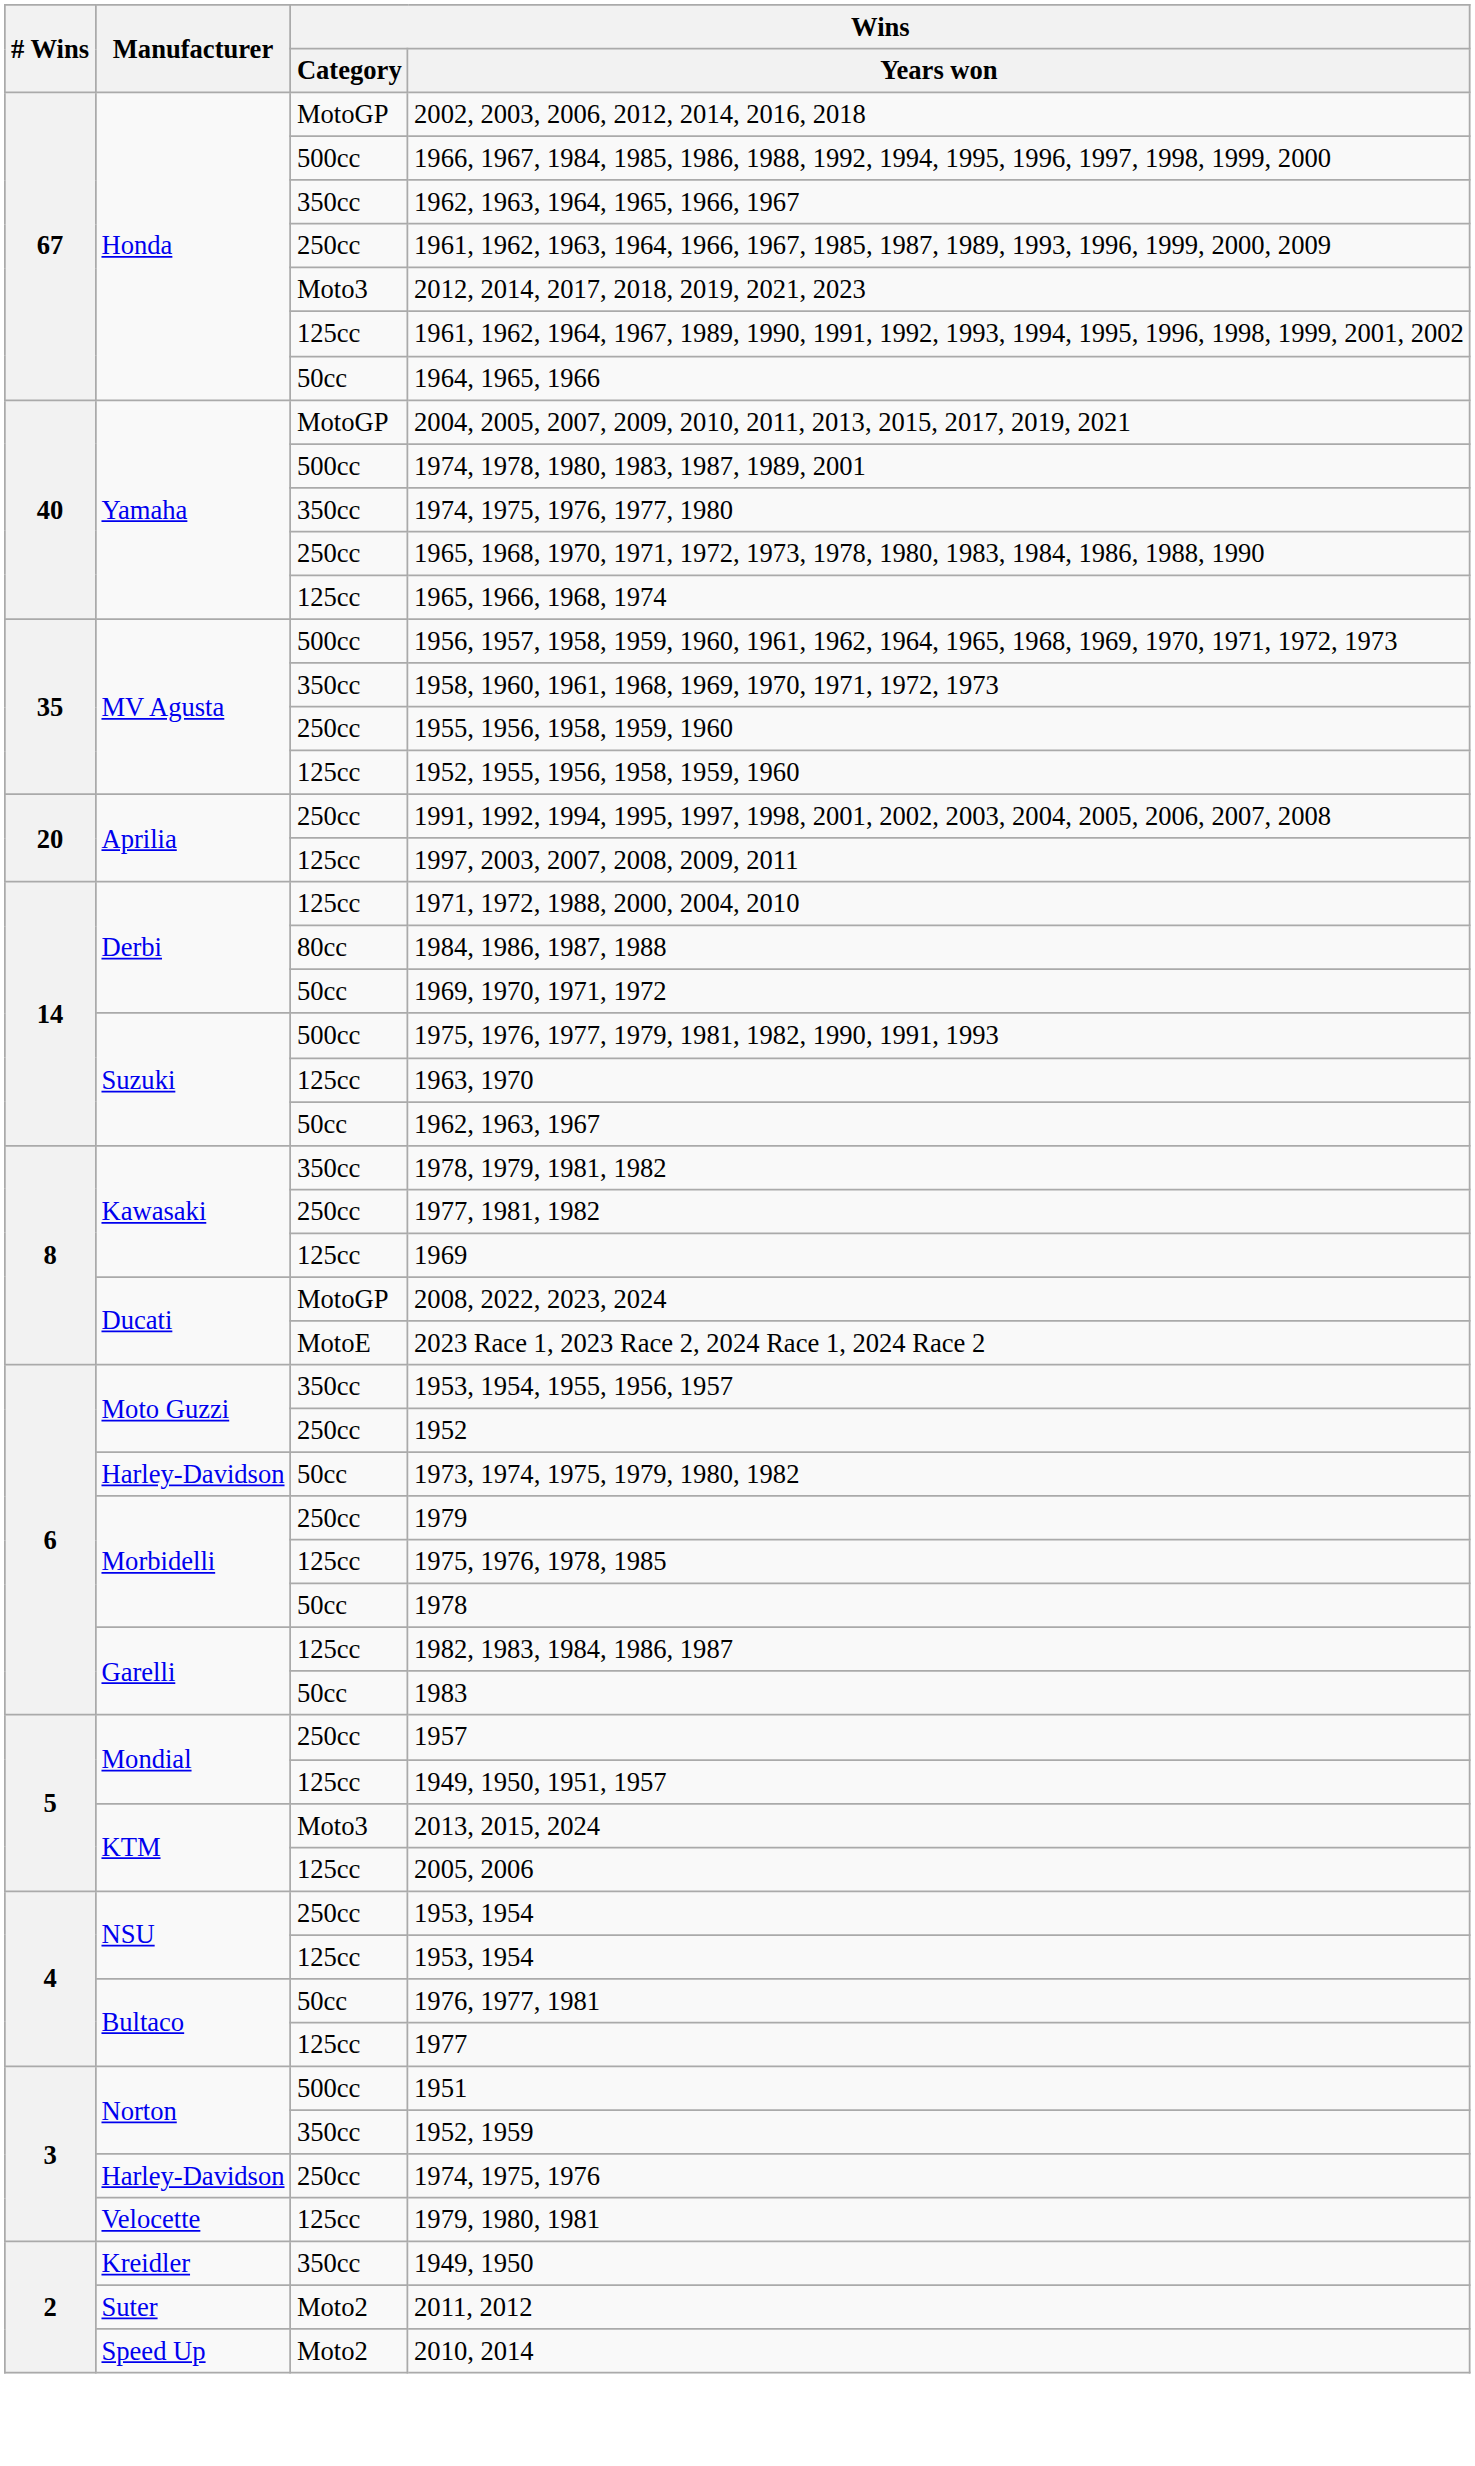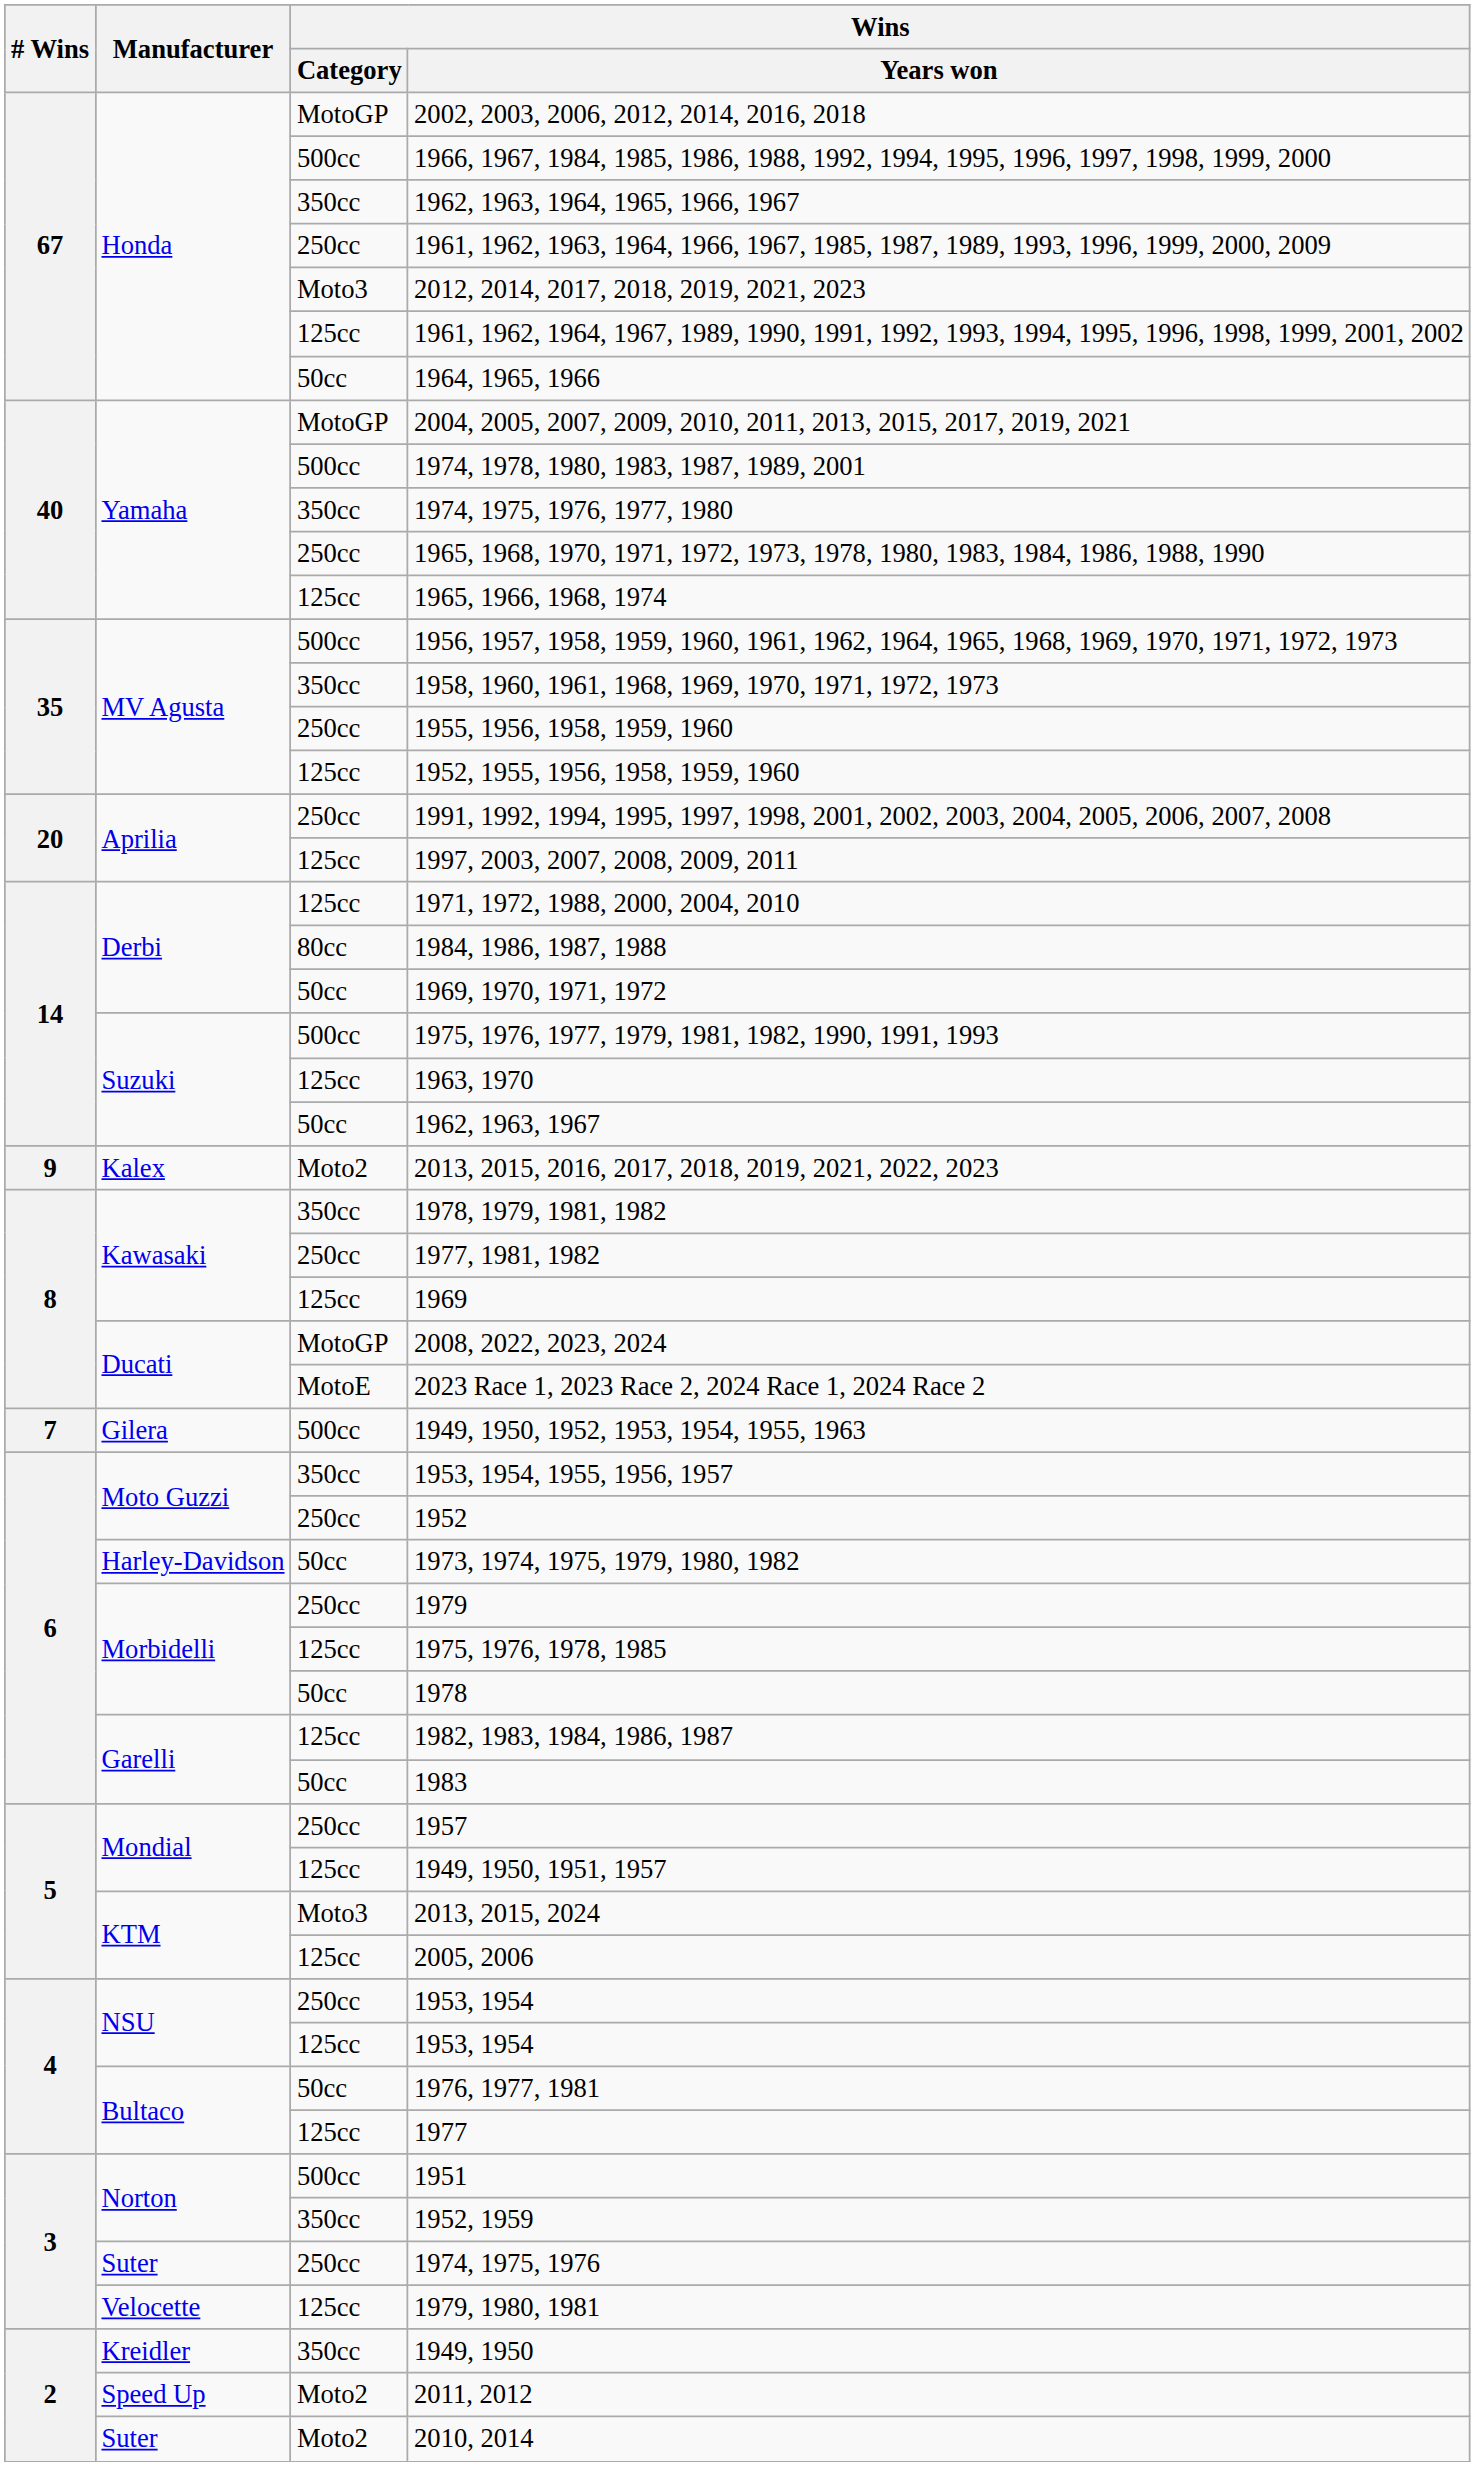 <table class="wikitable" style="font-size: 95%;">
 <tr>
 <th rowspan=2># Wins</th>
 <th rowspan=2>Manufacturer</th>
 <th colspan=2>Wins</th>
 </tr>
 <tr>
 <th>Category</th>
 <th>Years won</th>
 </tr>
 <tr>
 <th rowspan=7>67</th>
 <td rowspan=7> <a href='#'>Honda</a></td>
 <td>MotoGP</td>
 <td>2002, 2003, 2006, 2012, 2014, 2016, 2018</td>
 </tr>
 <tr>
 <td>500cc</td>
 <td>1966, 1967, 1984, 1985, 1986, 1988, 1992, 1994, 1995, 1996, 1997, 1998, 1999, 2000</td>
 </tr>
 <tr>
 <td>350cc</td>
 <td>1962, 1963, 1964, 1965, 1966, 1967</td>
 </tr>
 <tr>
 <td>250cc</td>
 <td>1961, 1962, 1963, 1964, 1966, 1967, 1985, 1987, 1989, 1993, 1996, 1999, 2000, 2009</td>
 </tr>
 <tr>
 <td>Moto3</td>
 <td>2012, 2014, 2017, 2018, 2019, 2021, 2023</td>
 </tr>
 <tr>
 <td>125cc</td>
 <td>1961, 1962, 1964, 1967, 1989, 1990, 1991, 1992, 1993, 1994, 1995, 1996, 1998, 1999, 2001, 2002</td>
 </tr>
 <tr>
 <td>50cc</td>
 <td>1964, 1965, 1966</td>
 </tr>
 <tr>
 <th rowspan=5>40</th>
 <td rowspan=5> <a href='#'>Yamaha</a></td>
 <td>MotoGP</td>
 <td>2004, 2005, 2007, 2009, 2010, 2011, 2013, 2015, 2017, 2019, 2021</td>
 </tr>
 <tr>
 <td>500cc</td>
 <td>1974, 1978, 1980, 1983, 1987, 1989, 2001</td>
 </tr>
 <tr>
 <td>350cc</td>
 <td>1974, 1975, 1976, 1977, 1980</td>
 </tr>
 <tr>
 <td>250cc</td>
 <td>1965, 1968, 1970, 1971, 1972, 1973, 1978, 1980, 1983, 1984, 1986, 1988, 1990</td>
 </tr>
 <tr>
 <td>125cc</td>
 <td>1965, 1966, 1968, 1974</td>
 </tr>
 <tr>
 <th rowspan=4>35</th>
 <td rowspan=4> <a href='#'>MV Agusta</a></td>
 <td>500cc</td>
 <td>1956, 1957, 1958, 1959, 1960, 1961, 1962, 1964, 1965, 1968, 1969, 1970, 1971, 1972, 1973</td>
 </tr>
 <tr>
 <td>350cc</td>
 <td>1958, 1960, 1961, 1968, 1969, 1970, 1971, 1972, 1973</td>
 </tr>
 <tr>
 <td>250cc</td>
 <td>1955, 1956, 1958, 1959, 1960</td>
 </tr>
 <tr>
 <td>125cc</td>
 <td>1952, 1955, 1956, 1958, 1959, 1960</td>
 </tr>
 <tr>
 <th rowspan=2>20</th>
 <td rowspan=2> <a href='#'>Aprilia</a></td>
 <td>250cc</td>
 <td>1991, 1992, 1994, 1995, 1997, 1998, 2001, 2002, 2003, 2004, 2005, 2006, 2007, 2008</td>
 </tr>
 <tr>
 <td>125cc</td>
 <td>1997, 2003, 2007, 2008, 2009, 2011</td>
 </tr>
 <tr>
 <th rowspan=6>14</th>
 <td rowspan=3> <a href='#'>Derbi</a></td>
 <td>125cc</td>
 <td>1971, 1972, 1988, 2000, 2004, 2010</td>
 </tr>
 <tr>
 <td>80cc</td>
 <td>1984, 1986, 1987, 1988</td>
 </tr>
 <tr>
 <td>50cc</td>
 <td>1969, 1970, 1971, 1972</td>
 </tr>
 <tr>
 <td rowspan=3> <a href='#'>Suzuki</a></td>
 <td>500cc</td>
 <td>1975, 1976, 1977, 1979, 1981, 1982, 1990, 1991, 1993</td>
 </tr>
 <tr>
 <td>125cc</td>
 <td>1963, 1970</td>
 </tr>
 <tr>
 <td>50cc</td>
 <td>1962, 1963, 1967</td>
 </tr>
 <tr>
+<th>9</th>
+<td> <a href='#'>Kalex</a></td>
+<td>Moto2</td>
+<td>2013, 2015, 2016, 2017, 2018, 2019, 2021, 2022, 2023</td>
+</tr>
+<tr>
 <th rowspan=5>8</th>
 <td rowspan=3> <a href='#'>Kawasaki</a></td>
 <td>350cc</td>
 <td>1978, 1979, 1981, 1982</td>
 </tr>
 <tr>
 <td>250cc</td>
 <td>1977, 1981, 1982</td>
 </tr>
 <tr>
 <td>125cc</td>
 <td>1969</td>
 </tr>
 <tr>
 <td rowspan=2> <a href='#'>Ducati</a></td>
 <td>MotoGP</td>
 <td>2008, 2022, 2023, 2024</td>
 </tr>
 <tr>
 <td>MotoE</td>
 <td>2023 Race 1, 2023 Race 2, 2024 Race 1, 2024 Race 2</td>
+</tr>
+<tr>
+<th>7</th>
+<td> <a href='#'>Gilera</a></td>
+<td>500cc</td>
+<td>1949, 1950, 1952, 1953, 1954, 1955, 1963</td>
 </tr>
 <tr>
 <th rowspan=8>6</th>
 <td rowspan=2> <a href='#'>Moto Guzzi</a></td>
 <td>350cc</td>
 <td>1953, 1954, 1955, 1956, 1957</td>
 </tr>
 <tr>
 <td>250cc</td>
 <td>1952</td>
 </tr>
 <tr>
 <td> <a href='#'>Harley-Davidson</a></td>
 <td>50cc</td>
 <td>1973, 1974, 1975, 1979, 1980, 1982</td>
 </tr>
 <tr>
 <td rowspan=3> <a href='#'>Morbidelli</a></td>
 <td>250cc</td>
 <td>1979</td>
 </tr>
 <tr>
 <td>125cc</td>
 <td>1975, 1976, 1978, 1985</td>
 </tr>
 <tr>
 <td>50cc</td>
 <td>1978</td>
 </tr>
 <tr>
 <td rowspan=2> <a href='#'>Garelli</a></td>
 <td>125cc</td>
 <td>1982, 1983, 1984, 1986, 1987</td>
 </tr>
 <tr>
 <td>50cc</td>
 <td>1983</td>
 </tr>
 <tr>
 <th rowspan=4>5</th>
 <td rowspan=2> <a href='#'>Mondial</a></td>
 <td>250cc</td>
 <td>1957</td>
 </tr>
 <tr>
 <td>125cc</td>
 <td>1949, 1950, 1951, 1957</td>
 </tr>
 <tr>
 <td rowspan=2> <a href='#'>KTM</a></td>
 <td>Moto3</td>
 <td>2013, 2015, 2024</td>
 </tr>
 <tr>
 <td>125cc</td>
 <td>2005, 2006</td>
 </tr>
 <tr>
 <th rowspan=4>4</th>
 <td rowspan=2> <a href='#'>NSU</a></td>
 <td>250cc</td>
 <td>1953, 1954</td>
 </tr>
 <tr>
 <td>125cc</td>
 <td>1953, 1954</td>
 </tr>
 <tr>
 <td rowspan=2> <a href='#'>Bultaco</a></td>
 <td>50cc</td>
 <td>1976, 1977, 1981</td>
 </tr>
 <tr>
 <td>125cc</td>
 <td>1977</td>
 </tr>
 <tr>
 <th rowspan=4>3</th>
 <td rowspan=2> <a href='#'>Norton</a></td>
 <td>500cc</td>
 <td>1951</td>
 </tr>
 <tr>
 <td>350cc</td>
 <td>1952, 1959</td>
 </tr>
 <tr>
-<td> <a href='#'>Harley-Davidson</a></td>
+<td> <a href='#'>Suter</a></td>
 <td>250cc</td>
 <td>1974, 1975, 1976</td>
 </tr>
 <tr>
 <td> <a href='#'>Velocette</a></td>
 <td>125cc</td>
 <td>1979, 1980, 1981</td>
 </tr>
 <tr>
 <th rowspan=3>2</th>
 <td> <a href='#'>Kreidler</a></td>
 <td>350cc</td>
 <td>1949, 1950</td>
 </tr>
 <tr>
-<td> <a href='#'>Suter</a></td>
+<td> <a href='#'>Speed Up</a></td>
 <td>Moto2</td>
 <td>2011, 2012</td>
 </tr>
 <tr>
-<td> <a href='#'>Speed Up</a></td>
+<td> <a href='#'>Suter</a></td>
 <td>Moto2</td>
 <td>2010, 2014</td>
 </tr>
 </table>
